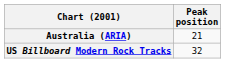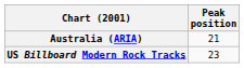 <table class="wikitable sortable plainrowheaders" style="text-align:center">
 <tr>
 <th scope="col">Chart (2001)</th>
 <th scope="col">Peak<br>position</th>
 </tr>
 <tr>
 <th scope="row">Australia (<a href='#'>ARIA</a>)</th>
 <td>21</td>
 </tr>
 <tr>
 <th scope="row">US <em>Billboard</em> <a href='#'>Modern Rock Tracks</a></th>
-<td>32</td>
+<td>23</td>
 </tr>
 </table>
